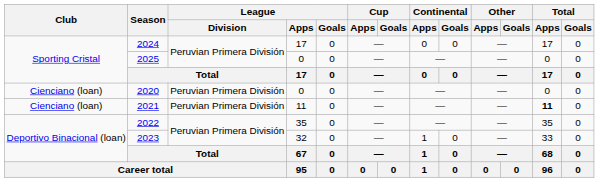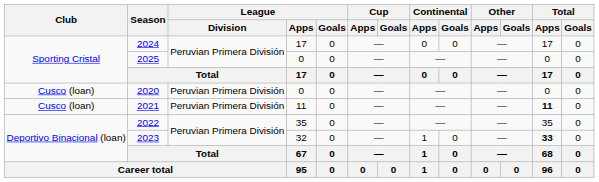 <table class="wikitable" style="text-align: center">
 <tr>
 <th rowspan="2">Club</th>
 <th rowspan="2">Season</th>
 <th colspan="3">League</th>
 <th colspan="2">Cup</th>
 <th colspan="2">Continental</th>
 <th colspan="2">Other</th>
 <th colspan="2">Total</th>
 </tr>
 <tr>
 <th>Division</th>
 <th>Apps</th>
 <th>Goals</th>
 <th>Apps</th>
 <th>Goals</th>
 <th>Apps</th>
 <th>Goals</th>
 <th>Apps</th>
 <th>Goals</th>
 <th>Apps</th>
 <th>Goals</th>
 </tr>
 <tr>
 <td rowspan="3"><a href='#'>Sporting Cristal</a></td>
 <td><a href='#'>2024</a></td>
 <td rowspan="2">Peruvian Primera División</td>
 <td>17</td>
 <td>0</td>
 <td colspan="2">—</td>
 <td>0</td>
 <td>0</td>
 <td colspan="2">—</td>
 <td>17</td>
 <td>0</td>
 </tr>
 <tr>
 <td><a href='#'>2025</a></td>
 <td>0</td>
 <td>0</td>
 <td colspan="2">—</td>
 <td colspan="2">—</td>
 <td colspan="2">—</td>
 <td>0</td>
 <td>0</td>
 </tr>
 <tr>
 <th colspan="2"><strong>Total</strong></th>
 <th>17</th>
 <th>0</th>
 <th colspan="2">—</th>
 <th>0</th>
 <th>0</th>
 <th colspan="2">—</th>
 <th>17</th>
 <th>0</th>
 </tr>
 <tr>
-<td><a href='#'>Cienciano</a> (loan)</td>
+<td><a href='#'>Cusco</a> (loan)</td>
 <td><a href='#'>2020</a></td>
 <td>Peruvian Primera División</td>
 <td>0</td>
 <td>0</td>
 <td colspan="2">—</td>
 <td colspan="2">—</td>
 <td colspan="2">—</td>
 <td>0</td>
 <td>0</td>
 </tr>
 <tr>
-<td><a href='#'>Cienciano</a> (loan)</td>
+<td><a href='#'>Cusco</a> (loan)</td>
 <td><a href='#'>2021</a></td>
 <td>Peruvian Primera División</td>
 <td>11</td>
 <td>0</td>
 <td colspan="2">—</td>
 <td colspan="2">—</td>
 <td colspan="2">—</td>
 <td><strong>11</strong></td>
 <td>0</td>
 </tr>
 <tr>
 <td rowspan="3"><a href='#'>Deportivo Binacional</a> (loan)</td>
 <td><a href='#'>2022</a></td>
 <td rowspan="2">Peruvian Primera División</td>
 <td>35</td>
 <td>0</td>
 <td colspan="2">—</td>
 <td colspan="2">—</td>
 <td colspan="2">—</td>
 <td>35</td>
 <td>0</td>
 </tr>
 <tr>
 <td><a href='#'>2023</a></td>
 <td>32</td>
 <td>0</td>
 <td colspan="2">—</td>
 <td>1</td>
 <td>0</td>
 <td colspan="2">—</td>
-<td>33</td>
+<td><strong>33</strong></td>
 <td>0</td>
 </tr>
 <tr>
 <th colspan="2"><strong>Total</strong></th>
 <th>67</th>
 <th>0</th>
 <th colspan="2">—</th>
 <th>1</th>
 <th>0</th>
 <th colspan="2">—</th>
 <th>68</th>
 <th>0</th>
 </tr>
 <tr>
 <th colspan="3"><strong>Career total</strong></th>
 <th>95</th>
 <th>0</th>
 <th>0</th>
 <th>0</th>
 <th>1</th>
 <th>0</th>
 <th>0</th>
 <th>0</th>
 <th>96</th>
 <th>0</th>
 </tr>
 </table>
